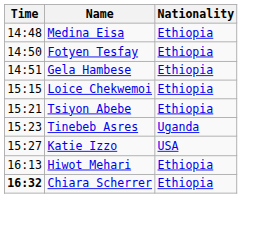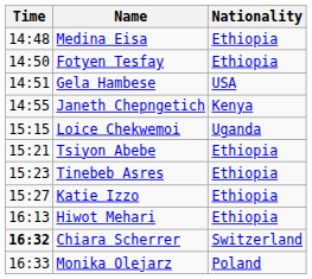 <table class="wikitable mw-collapsible mw-collapsed">
 <tr>
 <th>Time</th>
 <th>Name</th>
 <th>Nationality</th>
 </tr>
 <tr>
 <td>14:48</td>
 <td><a href='#'>Medina Eisa</a></td>
 <td><a href='#'>Ethiopia</a></td>
 </tr>
 <tr>
 <td>14:50</td>
 <td><a href='#'>Fotyen Tesfay</a></td>
 <td><a href='#'>Ethiopia</a></td>
 </tr>
 <tr>
 <td>14:51</td>
 <td><a href='#'>Gela Hambese</a></td>
-<td><a href='#'>Ethiopia</a></td>
+<td><a href='#'>USA</a></td>
+</tr>
+<tr>
+<td>14:55</td>
+<td><a href='#'>Janeth Chepngetich</a></td>
+<td><a href='#'>Kenya</a></td>
 </tr>
 <tr>
 <td>15:15</td>
 <td><a href='#'>Loice Chekwemoi</a></td>
-<td><a href='#'>Ethiopia</a></td>
+<td><a href='#'>Uganda</a></td>
 </tr>
 <tr>
 <td>15:21</td>
 <td><a href='#'>Tsiyon Abebe</a></td>
 <td><a href='#'>Ethiopia</a></td>
 </tr>
 <tr>
 <td>15:23</td>
 <td><a href='#'>Tinebeb Asres</a></td>
-<td><a href='#'>Uganda</a></td>
+<td><a href='#'>Ethiopia</a></td>
 </tr>
 <tr>
 <td>15:27</td>
 <td><a href='#'>Katie Izzo</a></td>
-<td><a href='#'>USA</a></td>
+<td><a href='#'>Ethiopia</a></td>
 </tr>
 <tr>
 <td>16:13</td>
 <td><a href='#'>Hiwot Mehari</a></td>
 <td><a href='#'>Ethiopia</a></td>
 </tr>
 <tr>
 <td><strong>16:32</strong></td>
 <td><a href='#'>Chiara Scherrer</a></td>
-<td><a href='#'>Ethiopia</a></td>
+<td><a href='#'>Switzerland</a></td>
+</tr>
+<tr>
+<td>16:33</td>
+<td><a href='#'>Monika Olejarz</a></td>
+<td><a href='#'>Poland</a></td>
 </tr>
 </table>
